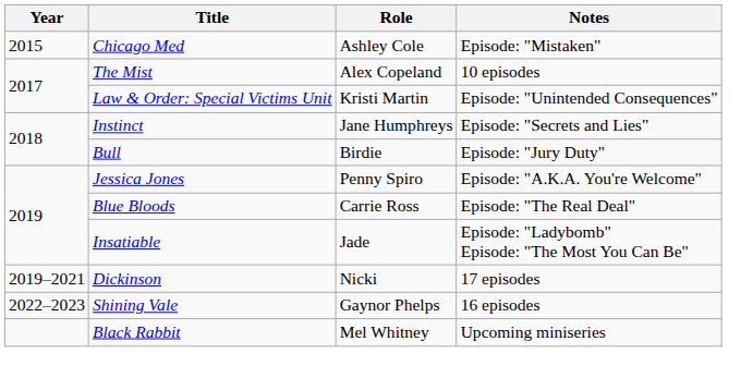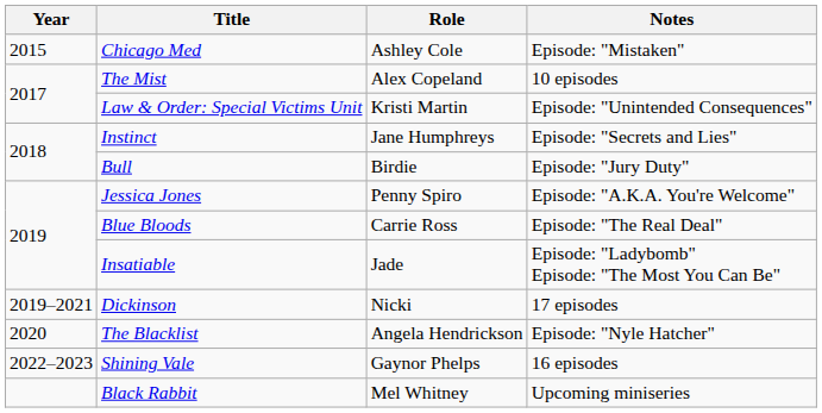 <table class="wikitable sortable">
 <tr>
 <th>Year</th>
 <th>Title</th>
 <th>Role</th>
 <th>Notes</th>
 </tr>
 <tr>
 <td>2015</td>
 <td><em><a href='#'>Chicago Med</a></em></td>
 <td>Ashley Cole</td>
 <td>Episode: "Mistaken"</td>
 </tr>
 <tr>
 <td rowspan="2">2017</td>
 <td><em><a href='#'>The Mist</a></em></td>
 <td>Alex Copeland</td>
 <td>10 episodes</td>
 </tr>
 <tr>
 <td><em><a href='#'>Law & Order: Special Victims Unit</a></em></td>
 <td>Kristi Martin</td>
 <td>Episode: "Unintended Consequences"</td>
 </tr>
 <tr>
 <td rowspan="2">2018</td>
 <td><a href='#'><em>Instinct</em></a></td>
 <td>Jane Humphreys</td>
 <td>Episode: "Secrets and Lies"</td>
 </tr>
 <tr>
 <td><a href='#'><em>Bull</em></a></td>
 <td>Birdie</td>
 <td>Episode: "Jury Duty"</td>
 </tr>
 <tr>
 <td rowspan="3">2019</td>
 <td><a href='#'><em>Jessica Jones</em></a></td>
 <td>Penny Spiro</td>
 <td>Episode: "A.K.A. You're Welcome"</td>
 </tr>
 <tr>
 <td><em><a href='#'>Blue Bloods</a></em></td>
 <td>Carrie Ross</td>
 <td>Episode: "The Real Deal"</td>
 </tr>
 <tr>
 <td><a href='#'><em>Insatiable</em></a></td>
 <td>Jade</td>
 <td>Episode: "Ladybomb" <br> Episode: "The Most You Can Be"</td>
 </tr>
 <tr>
 <td>2019–2021</td>
 <td><a href='#'><em>Dickinson</em></a></td>
 <td>Nicki</td>
 <td>17 episodes</td>
 </tr>
 <tr>
+<td>2020</td>
+<td><em><a href='#'>The Blacklist</a></em></td>
+<td>Angela Hendrickson</td>
+<td>Episode: "Nyle Hatcher"</td>
+</tr>
+<tr>
 <td>2022–2023</td>
 <td><em><a href='#'>Shining Vale</a></em></td>
 <td>Gaynor Phelps</td>
 <td>16 episodes</td>
 </tr>
 <tr>
 <td></td>
 <td><em><a href='#'>Black Rabbit</a></em></td>
 <td>Mel Whitney</td>
 <td>Upcoming miniseries</td>
 </tr>
 </table>
